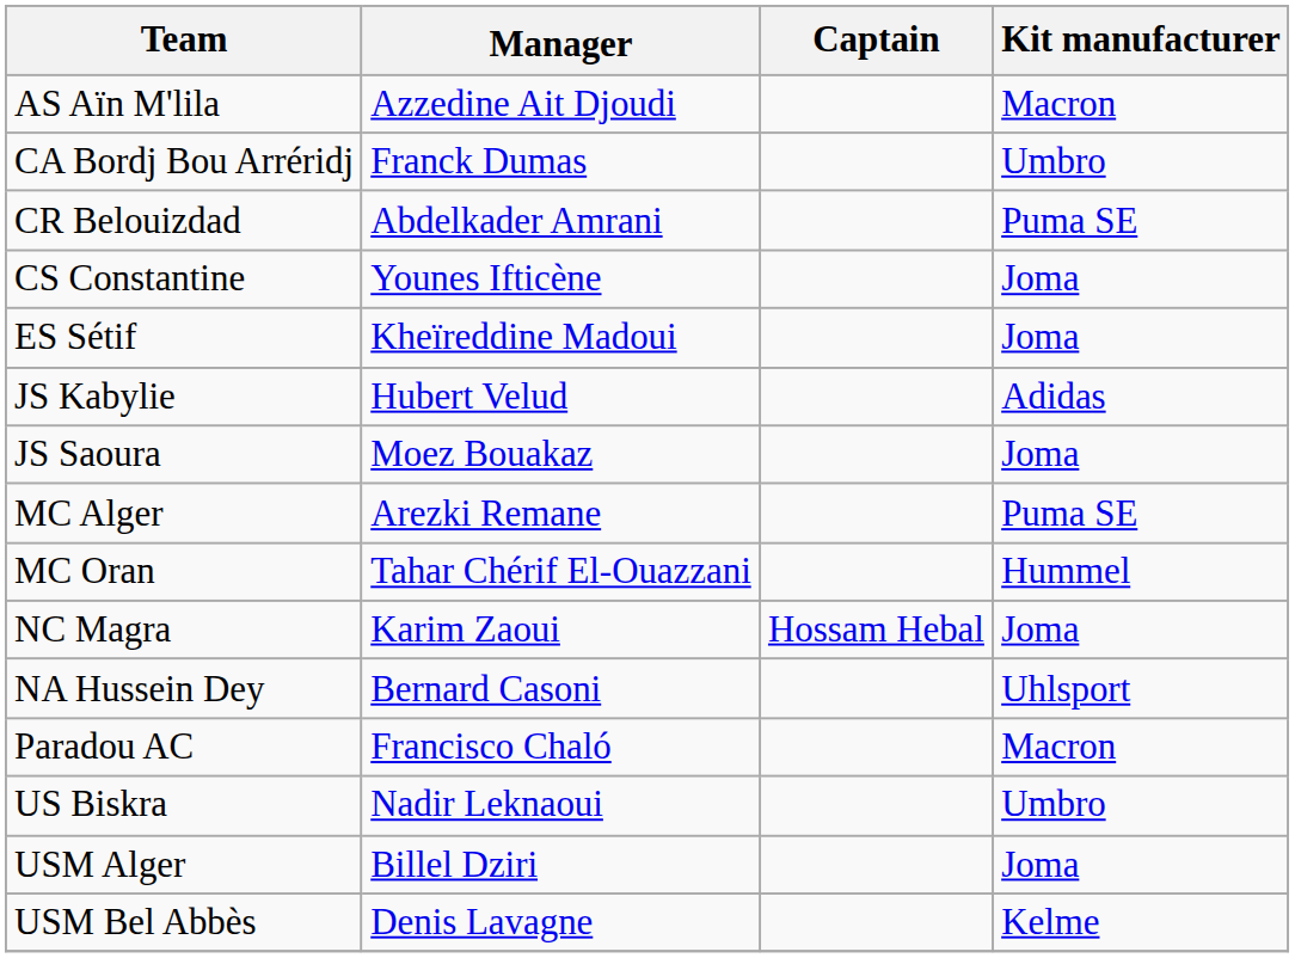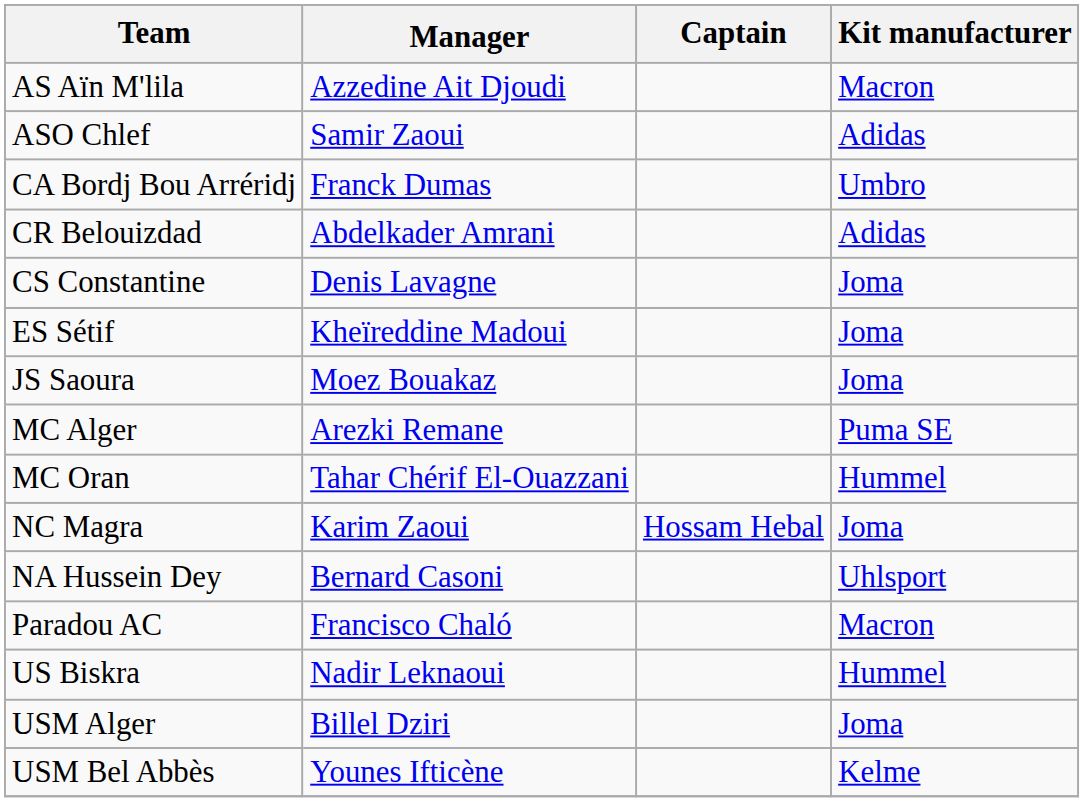 <table class="wikitable sortable" style="text-align:left;">
 <tr>
 <th>Team</th>
 <th>Manager<sup></sup></th>
 <th>Captain</th>
 <th>Kit manufacturer</th>
 </tr>
 <tr>
 <td>AS Aïn M'lila</td>
 <td> <a href='#'>Azzedine Ait Djoudi</a></td>
 <td> </td>
 <td><a href='#'>Macron</a></td>
 </tr>
 <tr>
+<td>ASO Chlef</td>
+<td> <a href='#'>Samir Zaoui</a></td>
+<td> </td>
+<td><a href='#'>Adidas</a></td>
+</tr>
+<tr>
 <td>CA Bordj Bou Arréridj</td>
 <td> <a href='#'>Franck Dumas</a></td>
 <td> </td>
 <td><a href='#'>Umbro</a></td>
 </tr>
 <tr>
 <td>CR Belouizdad</td>
 <td> <a href='#'>Abdelkader Amrani</a></td>
 <td> </td>
-<td><a href='#'>Puma SE</a></td>
+<td><a href='#'>Adidas</a></td>
 </tr>
 <tr>
 <td>CS Constantine</td>
-<td> <a href='#'>Younes Ifticène</a></td>
+<td> <a href='#'>Denis Lavagne</a></td>
 <td> </td>
 <td><a href='#'>Joma</a></td>
 </tr>
 <tr>
 <td>ES Sétif</td>
 <td> <a href='#'>Kheïreddine Madoui</a></td>
 <td> </td>
 <td><a href='#'>Joma</a></td>
-</tr>
-<tr>
-<td>JS Kabylie</td>
-<td> <a href='#'>Hubert Velud</a></td>
-<td> </td>
-<td><a href='#'>Adidas</a></td>
 </tr>
 <tr>
 <td>JS Saoura</td>
 <td> <a href='#'>Moez Bouakaz</a></td>
 <td> </td>
 <td><a href='#'>Joma</a></td>
 </tr>
 <tr>
 <td>MC Alger</td>
 <td> <a href='#'>Arezki Remane</a></td>
 <td> </td>
 <td><a href='#'>Puma SE</a></td>
 </tr>
 <tr>
 <td>MC Oran</td>
 <td> <a href='#'>Tahar Chérif El-Ouazzani</a></td>
 <td> </td>
 <td><a href='#'>Hummel</a></td>
 </tr>
 <tr>
 <td>NC Magra</td>
 <td> <a href='#'>Karim Zaoui</a></td>
 <td> <a href='#'>Hossam Hebal</a></td>
 <td><a href='#'>Joma</a></td>
 </tr>
 <tr>
 <td>NA Hussein Dey</td>
 <td> <a href='#'>Bernard Casoni</a></td>
 <td> </td>
 <td><a href='#'>Uhlsport</a></td>
 </tr>
 <tr>
 <td>Paradou AC</td>
 <td> <a href='#'>Francisco Chaló</a></td>
 <td> </td>
 <td><a href='#'>Macron</a></td>
 </tr>
 <tr>
 <td>US Biskra</td>
 <td> <a href='#'>Nadir Leknaoui</a></td>
 <td> </td>
-<td><a href='#'>Umbro</a></td>
+<td><a href='#'>Hummel</a></td>
 </tr>
 <tr>
 <td>USM Alger</td>
 <td> <a href='#'>Billel Dziri</a></td>
 <td> </td>
 <td><a href='#'>Joma</a></td>
 </tr>
 <tr>
 <td>USM Bel Abbès</td>
-<td> <a href='#'>Denis Lavagne</a></td>
+<td> <a href='#'>Younes Ifticène</a></td>
 <td> </td>
 <td><a href='#'>Kelme</a></td>
 </tr>
 <tr>
 </tr>
 </table>
